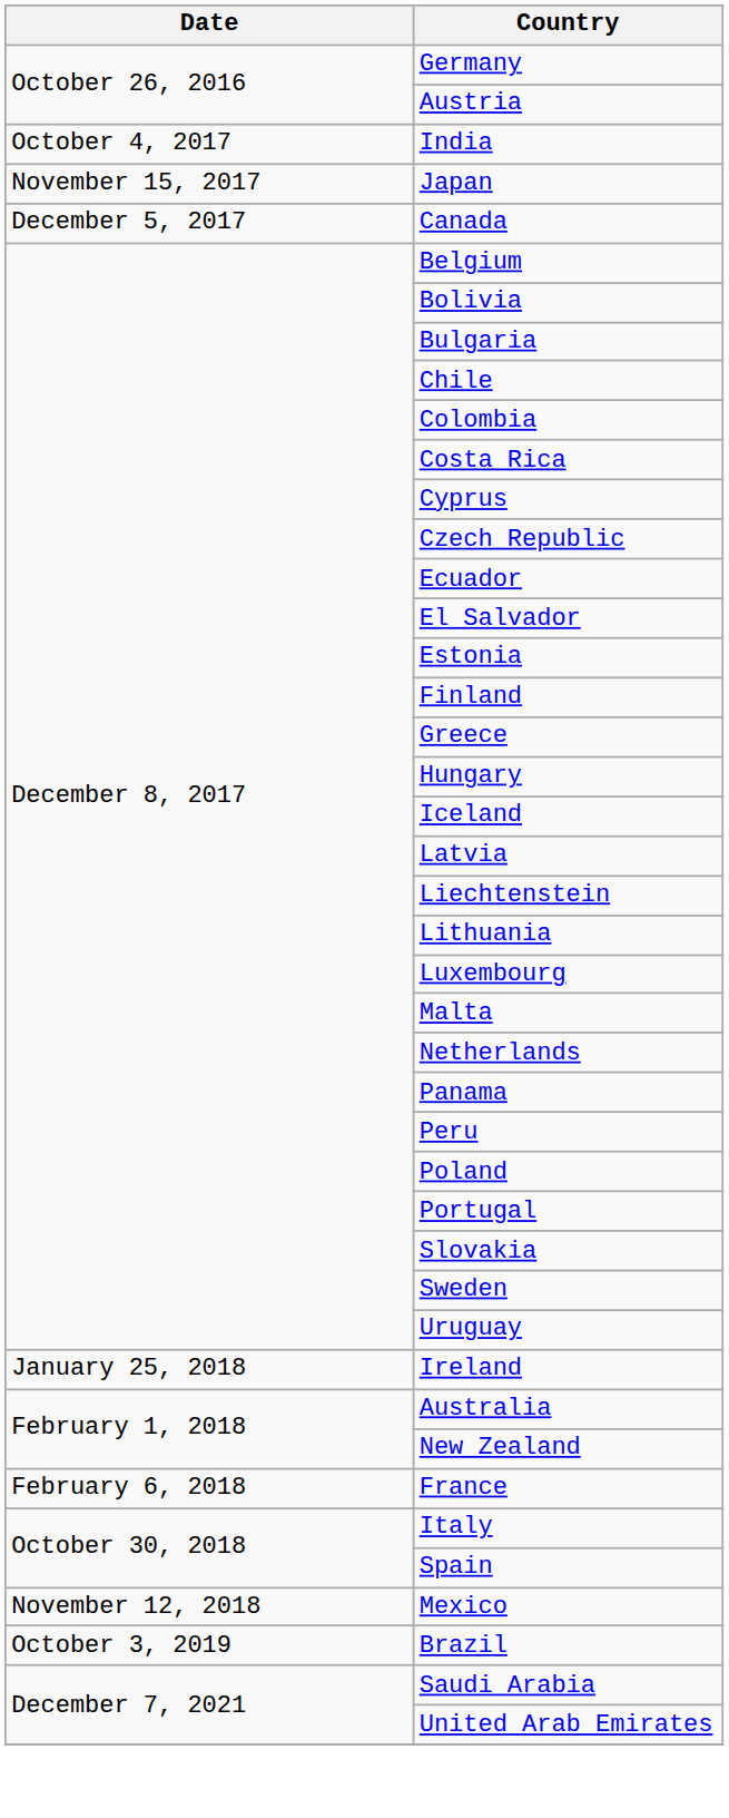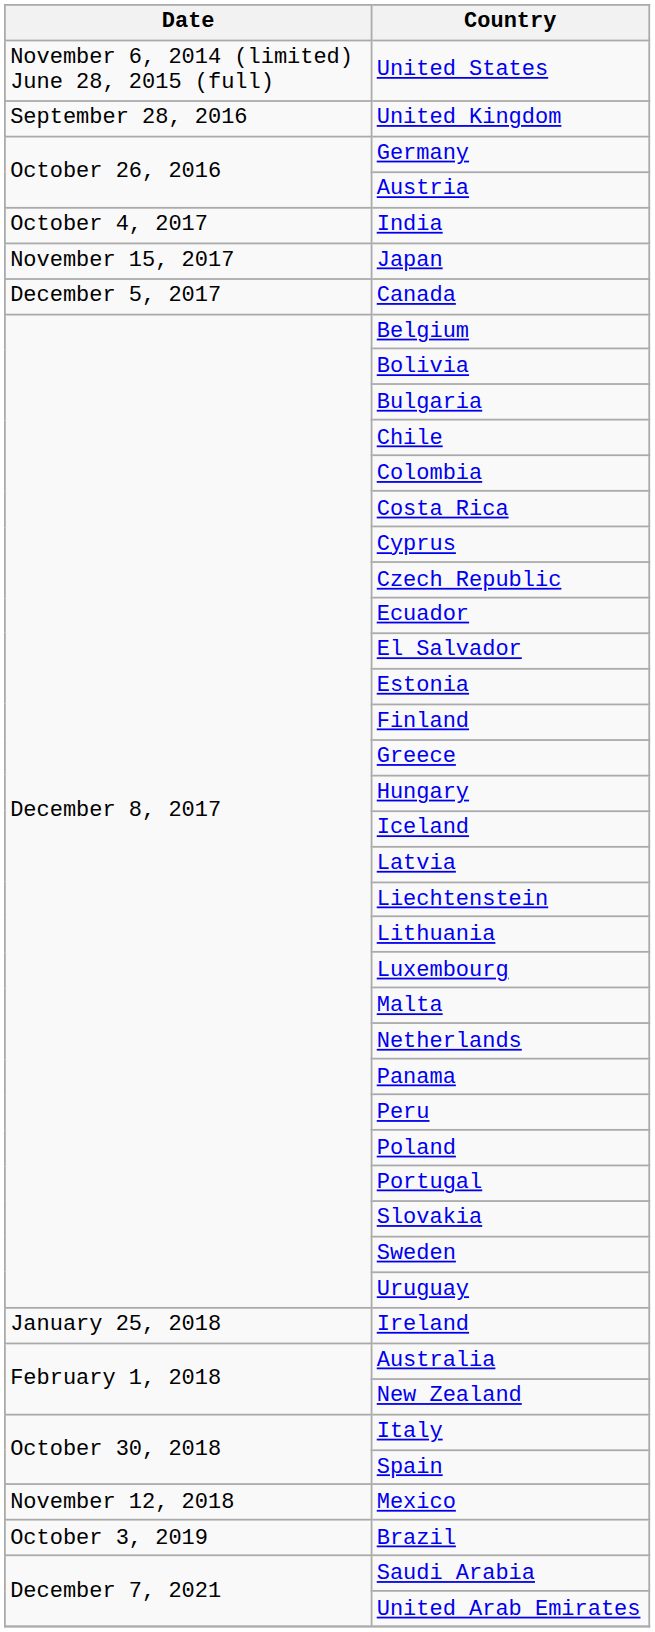 <table class="wikitable" style="font-size:95%">
 <tr>
 <th style="width:200px;">Date</th>
 <th style="width:150px;">Country</th>
+</tr>
+<tr>
+<td>November 6, 2014 (limited)<br>June 28, 2015 (full)</td>
+<td><a href='#'>United States</a></td>
+</tr>
+<tr>
+<td>September 28, 2016</td>
+<td><a href='#'>United Kingdom</a></td>
 </tr>
 <tr>
 <td rowspan="2">October 26, 2016</td>
 <td><a href='#'>Germany</a></td>
 </tr>
 <tr>
 <td><a href='#'>Austria</a></td>
 </tr>
 <tr>
 <td>October 4, 2017</td>
 <td><a href='#'>India</a></td>
 </tr>
 <tr>
 <td>November 15, 2017</td>
 <td><a href='#'>Japan</a></td>
 </tr>
 <tr>
 <td>December 5, 2017</td>
 <td><a href='#'>Canada</a></td>
 </tr>
 <tr>
 <td rowspan="28">December 8, 2017</td>
 <td><a href='#'>Belgium</a></td>
 </tr>
 <tr>
 <td><a href='#'>Bolivia</a></td>
 </tr>
 <tr>
 <td><a href='#'>Bulgaria</a></td>
 </tr>
 <tr>
 <td><a href='#'>Chile</a></td>
 </tr>
 <tr>
 <td><a href='#'>Colombia</a></td>
 </tr>
 <tr>
 <td><a href='#'>Costa Rica</a></td>
 </tr>
 <tr>
 <td><a href='#'>Cyprus</a></td>
 </tr>
 <tr>
 <td><a href='#'>Czech Republic</a></td>
 </tr>
 <tr>
 <td><a href='#'>Ecuador</a></td>
 </tr>
 <tr>
 <td><a href='#'>El Salvador</a></td>
 </tr>
 <tr>
 <td><a href='#'>Estonia</a></td>
 </tr>
 <tr>
 <td><a href='#'>Finland</a></td>
 </tr>
 <tr>
 <td><a href='#'>Greece</a></td>
 </tr>
 <tr>
 <td><a href='#'>Hungary</a></td>
 </tr>
 <tr>
 <td><a href='#'>Iceland</a></td>
 </tr>
 <tr>
 <td><a href='#'>Latvia</a></td>
 </tr>
 <tr>
 <td><a href='#'>Liechtenstein</a></td>
 </tr>
 <tr>
 <td><a href='#'>Lithuania</a></td>
 </tr>
 <tr>
 <td><a href='#'>Luxembourg</a></td>
 </tr>
 <tr>
 <td><a href='#'>Malta</a></td>
 </tr>
 <tr>
 <td><a href='#'>Netherlands</a></td>
 </tr>
 <tr>
 <td><a href='#'>Panama</a></td>
 </tr>
 <tr>
 <td><a href='#'>Peru</a></td>
 </tr>
 <tr>
 <td><a href='#'>Poland</a></td>
 </tr>
 <tr>
 <td><a href='#'>Portugal</a></td>
 </tr>
 <tr>
 <td><a href='#'>Slovakia</a></td>
 </tr>
 <tr>
 <td><a href='#'>Sweden</a></td>
 </tr>
 <tr>
 <td><a href='#'>Uruguay</a></td>
 </tr>
 <tr>
 <td>January 25, 2018</td>
 <td><a href='#'>Ireland</a></td>
 </tr>
 <tr>
 <td rowspan="2">February 1, 2018</td>
 <td><a href='#'>Australia</a></td>
 </tr>
 <tr>
 <td><a href='#'>New Zealand</a></td>
 </tr>
 <tr>
-<td>February 6, 2018</td>
-<td><a href='#'>France</a></td>
-</tr>
-<tr>
 <td rowspan="2">October 30, 2018</td>
 <td><a href='#'>Italy</a></td>
 </tr>
 <tr>
 <td><a href='#'>Spain</a></td>
 </tr>
 <tr>
 <td>November 12, 2018</td>
 <td><a href='#'>Mexico</a></td>
 </tr>
 <tr>
 <td>October 3, 2019</td>
 <td><a href='#'>Brazil</a></td>
 </tr>
 <tr>
 <td rowspan="2">December 7, 2021 </td>
 <td><a href='#'>Saudi Arabia</a></td>
 </tr>
 <tr>
 <td><a href='#'>United Arab Emirates</a></td>
 </tr>
 <tr>
 </tr>
 </table>
